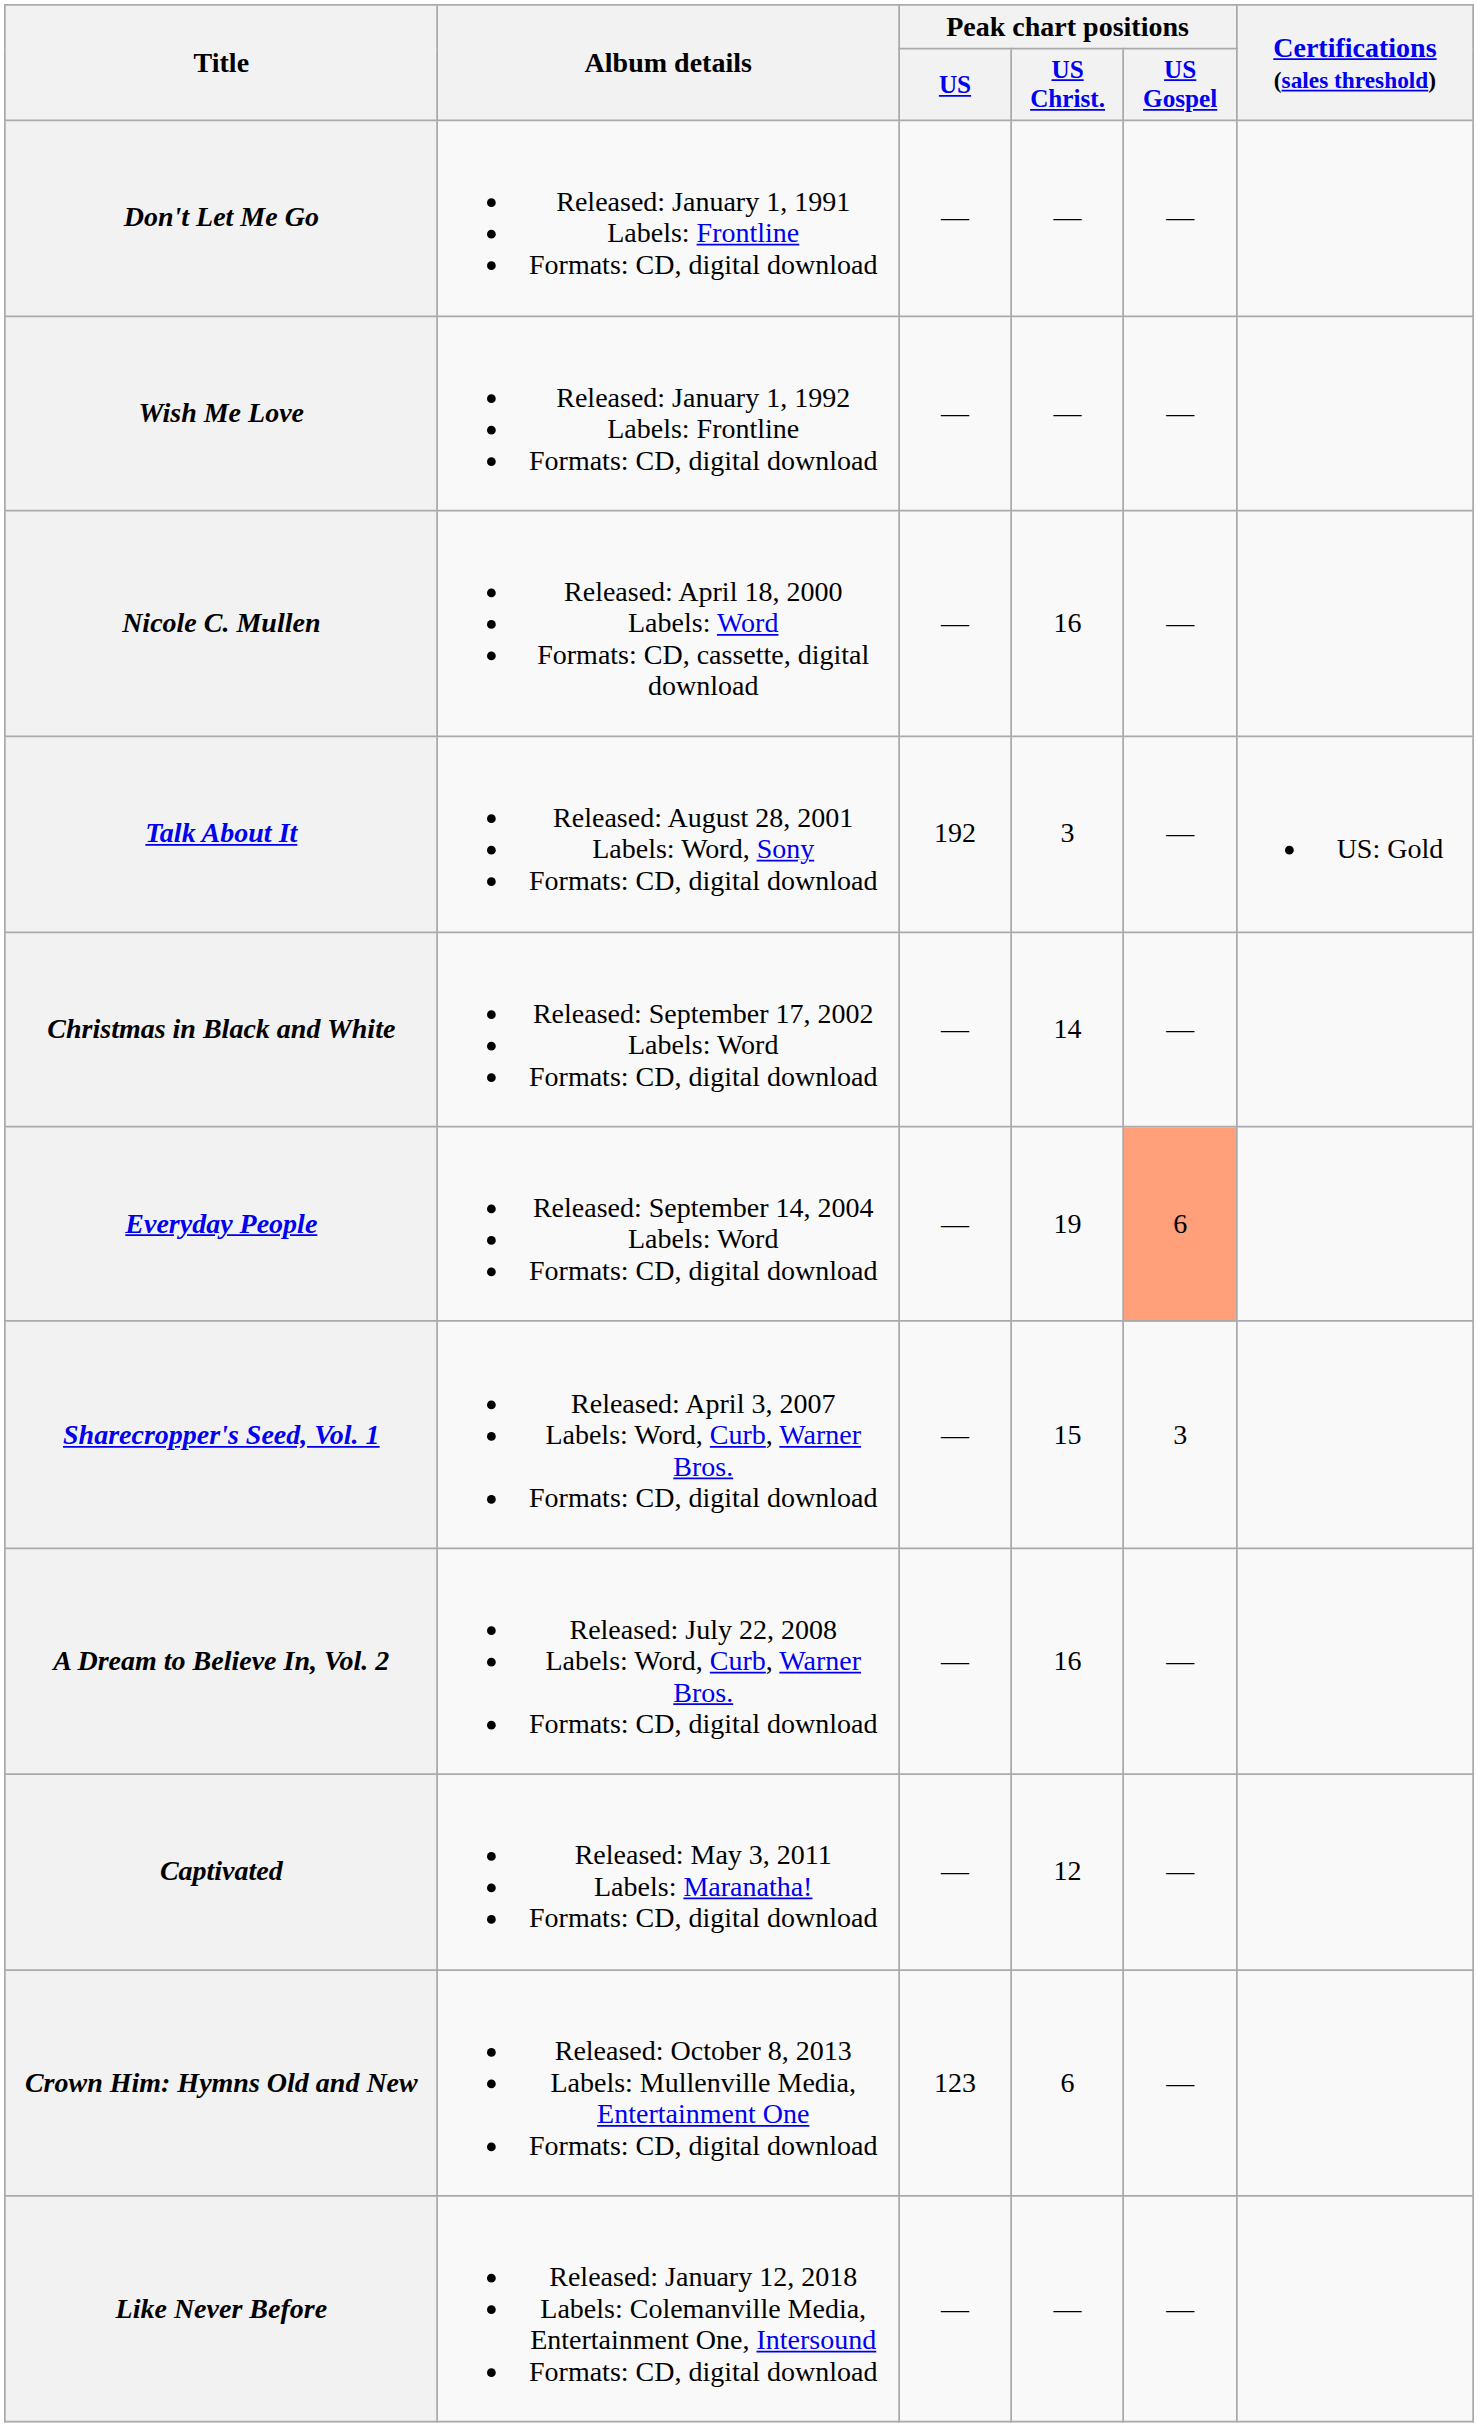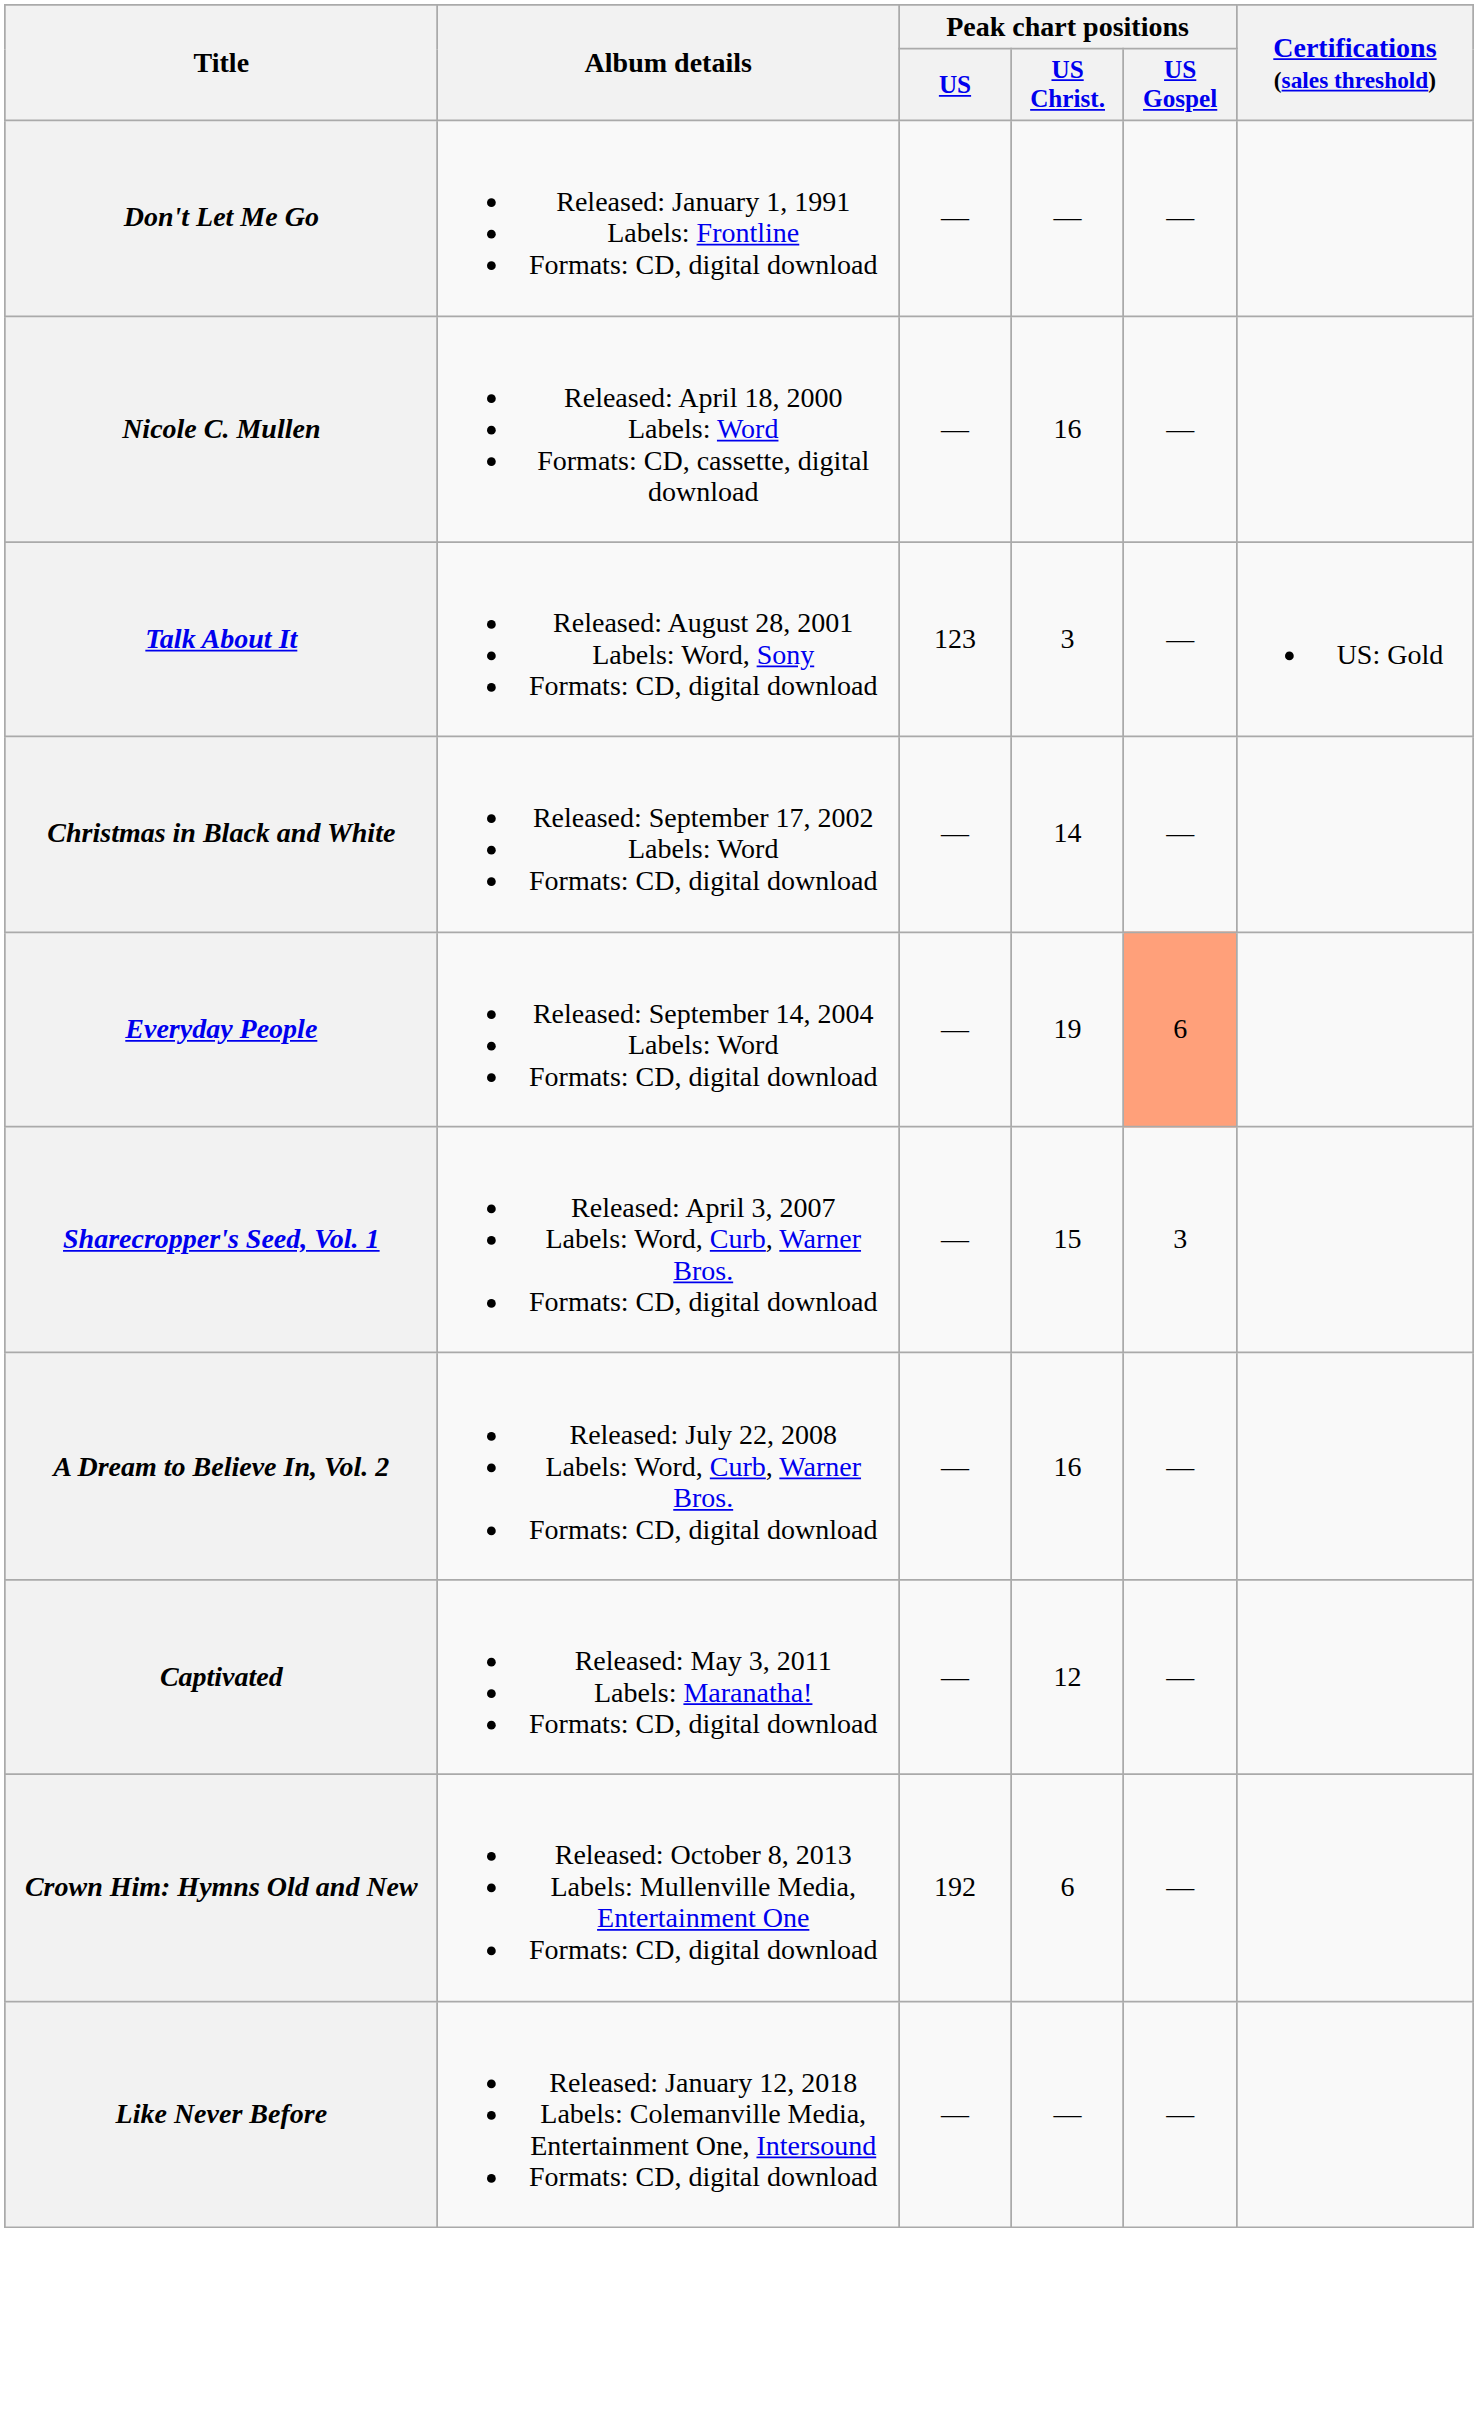 <table class="wikitable plainrowheaders" style="text-align:center;" border="1">
 <tr>
 <th scope="col" rowspan="2" style="width:15em;">Title</th>
 <th scope="col" rowspan="2" style="width:16em;">Album details</th>
 <th scope="col" colspan="3">Peak chart positions</th>
 <th scope="col" rowspan="2" style="width:8em;"><a href='#'>Certifications</a><br><small>(<a href='#'>sales threshold</a>)</small></th>
 </tr>
 <tr>
 <th scope="col" style="width:4em;font-size:90%;"><a href='#'>US</a><br></th>
 <th scope="col" style="width:4em;font-size:90%;"><a href='#'>US<br>Christ.</a><br></th>
 <th scope="col" style="width:4em;font-size:90%;"><a href='#'>US<br>Gospel</a><br></th>
 </tr>
 <tr>
 <th scope="row"><em>Don't Let Me Go</em></th>
 <td><br><ul><li>Released: January 1, 1991</li><li>Labels: <a href='#'>Frontline</a> </li><li>Formats: CD, digital download</li></ul></td>
 <td>—</td>
 <td>—</td>
 <td>—</td>
 <td></td>
 </tr>
 <tr>
-<th scope="row"><em>Wish Me Love</em></th>
-<td><br><ul><li>Released: January 1, 1992</li><li>Labels: Frontline</li><li>Formats: CD, digital download</li></ul></td>
-<td>—</td>
-<td>—</td>
-<td>—</td>
-<td></td>
-</tr>
-<tr>
 <th scope="row"><em>Nicole C. Mullen</em></th>
 <td><br><ul><li>Released:  April 18, 2000</li><li>Labels: <a href='#'>Word</a> </li><li>Formats: CD, cassette, digital download</li></ul></td>
 <td>—</td>
 <td>16</td>
 <td>—</td>
 <td></td>
 </tr>
 <tr>
 <th scope="row"><em><a href='#'>Talk About It</a></em></th>
 <td><br><ul><li>Released:  August 28, 2001</li><li>Labels: Word, <a href='#'>Sony</a></li><li>Formats: CD, digital download</li></ul></td>
-<td>192</td>
+<td>123</td>
 <td>3</td>
 <td>—</td>
 <td><br><ul><li>US: Gold</li></ul></td>
 </tr>
 <tr>
 <th scope="row"><em>Christmas in Black and White</em></th>
 <td><br><ul><li>Released:   September 17, 2002</li><li>Labels: Word </li><li>Formats: CD, digital download</li></ul></td>
 <td>—</td>
 <td>14</td>
 <td>—</td>
 <td></td>
 </tr>
 <tr>
 <th scope="row"><em><a href='#'>Everyday People</a></em></th>
 <td><br><ul><li>Released: September 14, 2004</li><li>Labels: Word </li><li>Formats: CD, digital download</li></ul></td>
 <td>—</td>
 <td>19</td>
 <td style="background: lightsalmon;">6</td>
 <td></td>
 </tr>
 <tr>
 <th scope="row"><em><a href='#'>Sharecropper's Seed, Vol. 1</a></em></th>
 <td><br><ul><li>Released:  April 3, 2007</li><li>Labels: Word, <a href='#'>Curb</a>, <a href='#'>Warner Bros.</a> </li><li>Formats: CD, digital download</li></ul></td>
 <td>—</td>
 <td>15</td>
 <td>3</td>
 <td></td>
 </tr>
 <tr>
 <th scope="row"><em>A Dream to Believe In, Vol. 2</em></th>
 <td><br><ul><li>Released:   July 22, 2008</li><li>Labels: Word, <a href='#'>Curb</a>, <a href='#'>Warner Bros.</a> </li><li>Formats: CD, digital download</li></ul></td>
 <td>—</td>
 <td>16</td>
 <td>—</td>
 <td></td>
 </tr>
 <tr>
 <th scope="row"><em>Captivated</em></th>
 <td><br><ul><li>Released: May 3, 2011</li><li>Labels: <a href='#'>Maranatha!</a> </li><li>Formats: CD, digital download</li></ul></td>
 <td>—</td>
 <td>12</td>
 <td>—</td>
 <td></td>
 </tr>
 <tr>
 <th scope="row"><em>Crown Him: Hymns Old and New</em></th>
 <td><br><ul><li>Released: October 8, 2013</li><li>Labels: Mullenville Media, <a href='#'>Entertainment One</a> </li><li>Formats: CD, digital download</li></ul></td>
-<td>123</td>
+<td>192</td>
 <td>6</td>
 <td>—</td>
 <td></td>
 </tr>
 <tr>
 <th scope="row"><em>Like Never Before</em></th>
 <td><br><ul><li>Released: January 12, 2018</li><li>Labels: Colemanville Media, Entertainment One, <a href='#'>Intersound</a> </li><li>Formats: CD, digital download</li></ul></td>
 <td>—</td>
 <td>—</td>
 <td>—</td>
 <td></td>
 </tr>
 </table>
